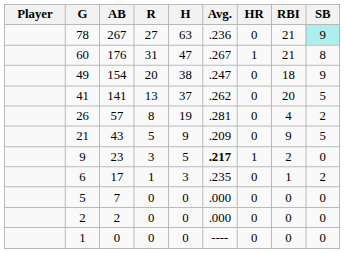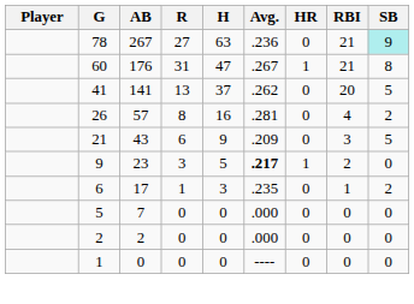 <table class="wikitable sortable">
 <tr>
 <th bgcolor="#DDDDFF" width="16%">Player</th>
 <th bgcolor="#DDDDFF" width="9%">G</th>
 <th bgcolor="#DDDDFF" width="9%">AB</th>
 <th bgcolor="#DDDDFF" width="9%">R</th>
 <th bgcolor="#DDDDFF" width="9%">H</th>
 <th bgcolor="#DDDDFF" width="9%">Avg.</th>
 <th bgcolor="#DDDDFF" width="9%">HR</th>
 <th bgcolor="#DDDDFF" width="9%">RBI</th>
 <th bgcolor="#DDDDFF" width="9%">SB</th>
 </tr>
 <tr align="center">
 <td></td>
 <td>78</td>
 <td>267</td>
 <td>27</td>
 <td>63</td>
 <td>.236</td>
 <td>0</td>
 <td>21</td>
 <td style="background: paleturquoise;">9</td>
 </tr>
 <tr align="center">
 <td></td>
 <td>60</td>
 <td>176</td>
 <td>31</td>
 <td>47</td>
 <td>.267</td>
 <td>1</td>
 <td>21</td>
 <td>8</td>
 </tr>
 <tr align="center">
 <td></td>
-<td>49</td>
-<td>154</td>
-<td>20</td>
-<td>38</td>
-<td>.247</td>
-<td>0</td>
-<td>18</td>
-<td>9</td>
-</tr>
-<tr align="center">
-<td></td>
 <td>41</td>
 <td>141</td>
 <td>13</td>
 <td>37</td>
 <td>.262</td>
 <td>0</td>
 <td>20</td>
 <td>5</td>
 </tr>
 <tr align="center">
 <td></td>
 <td>26</td>
 <td>57</td>
 <td>8</td>
-<td>19</td>
+<td>16</td>
 <td>.281</td>
 <td>0</td>
 <td>4</td>
 <td>2</td>
 </tr>
 <tr align="center">
 <td></td>
 <td>21</td>
 <td>43</td>
-<td>5</td>
+<td>6</td>
 <td>9</td>
 <td>.209</td>
 <td>0</td>
-<td>9</td>
+<td>3</td>
 <td>5</td>
 </tr>
 <tr align="center">
 <td></td>
 <td>9</td>
 <td>23</td>
 <td>3</td>
 <td>5</td>
 <td><strong>.217</strong></td>
 <td>1</td>
 <td>2</td>
 <td>0</td>
 </tr>
 <tr align="center">
 <td></td>
 <td>6</td>
 <td>17</td>
 <td>1</td>
 <td>3</td>
 <td>.235</td>
 <td>0</td>
 <td>1</td>
 <td>2</td>
 </tr>
 <tr align="center">
 <td></td>
 <td>5</td>
 <td>7</td>
 <td>0</td>
 <td>0</td>
 <td>.000</td>
 <td>0</td>
 <td>0</td>
 <td>0</td>
 </tr>
 <tr align="center">
 <td></td>
 <td>2</td>
 <td>2</td>
 <td>0</td>
 <td>0</td>
 <td>.000</td>
 <td>0</td>
 <td>0</td>
 <td>0</td>
 </tr>
 <tr align="center">
 <td></td>
 <td>1</td>
 <td>0</td>
 <td>0</td>
 <td>0</td>
 <td>----</td>
 <td>0</td>
 <td>0</td>
 <td>0</td>
 </tr>
 </table>
